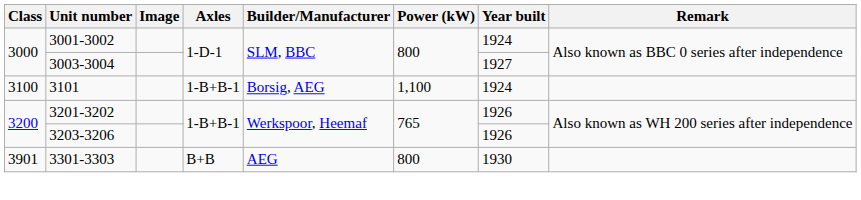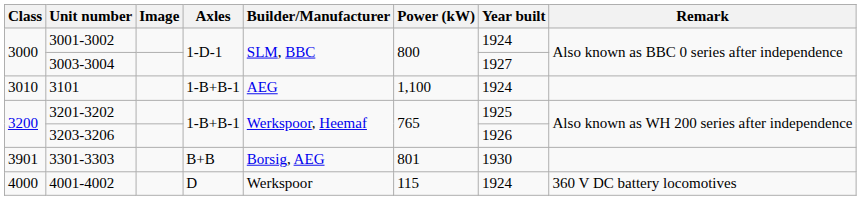 <table class="wikitable">
 <tr>
 <th>Class</th>
 <th>Unit number</th>
 <th>Image</th>
 <th>Axles</th>
 <th>Builder/Manufacturer</th>
 <th>Power (kW)</th>
 <th>Year built</th>
 <th>Remark</th>
 </tr>
 <tr>
 <td rowspan="2">3000</td>
 <td>3001-3002</td>
 <td></td>
 <td rowspan="2">1-D-1</td>
 <td rowspan="2"> <a href='#'>SLM</a>, <a href='#'>BBC</a></td>
 <td rowspan="2">800</td>
 <td>1924</td>
 <td rowspan="2">Also known as BBC 0 series after independence</td>
 </tr>
 <tr>
 <td>3003-3004</td>
 <td></td>
 <td>1927</td>
 </tr>
 <tr>
-<td>3100</td>
+<td>3010</td>
 <td>3101</td>
 <td></td>
 <td>1-B+B-1</td>
-<td> <a href='#'>Borsig</a>, <a href='#'>AEG</a></td>
+<td> <a href='#'>AEG</a></td>
 <td>1,100</td>
 <td>1924</td>
 <td></td>
 </tr>
 <tr>
 <td rowspan="2"><a href='#'>3200</a></td>
 <td>3201-3202</td>
 <td></td>
 <td rowspan="2">1-B+B-1</td>
 <td rowspan="2"> <a href='#'>Werkspoor</a>, <a href='#'>Heemaf</a></td>
 <td rowspan="2">765</td>
-<td>1926</td>
+<td>1925</td>
 <td rowspan="2">Also known as WH 200 series after independence</td>
 </tr>
 <tr>
 <td>3203-3206</td>
 <td></td>
 <td>1926</td>
 </tr>
 <tr>
 <td>3901</td>
 <td>3301-3303</td>
 <td></td>
 <td>B+B</td>
-<td> <a href='#'>AEG</a></td>
-<td>800</td>
+<td> <a href='#'>Borsig</a>, <a href='#'>AEG</a></td>
+<td>801</td>
 <td>1930</td>
 <td></td>
 </tr>
+<tr>
+<td>4000</td>
+<td>4001-4002</td>
+<td></td>
+<td>D</td>
+<td> Werkspoor</td>
+<td>115</td>
+<td>1924</td>
+<td>360 V DC battery locomotives</td>
+</tr>
 </table>
